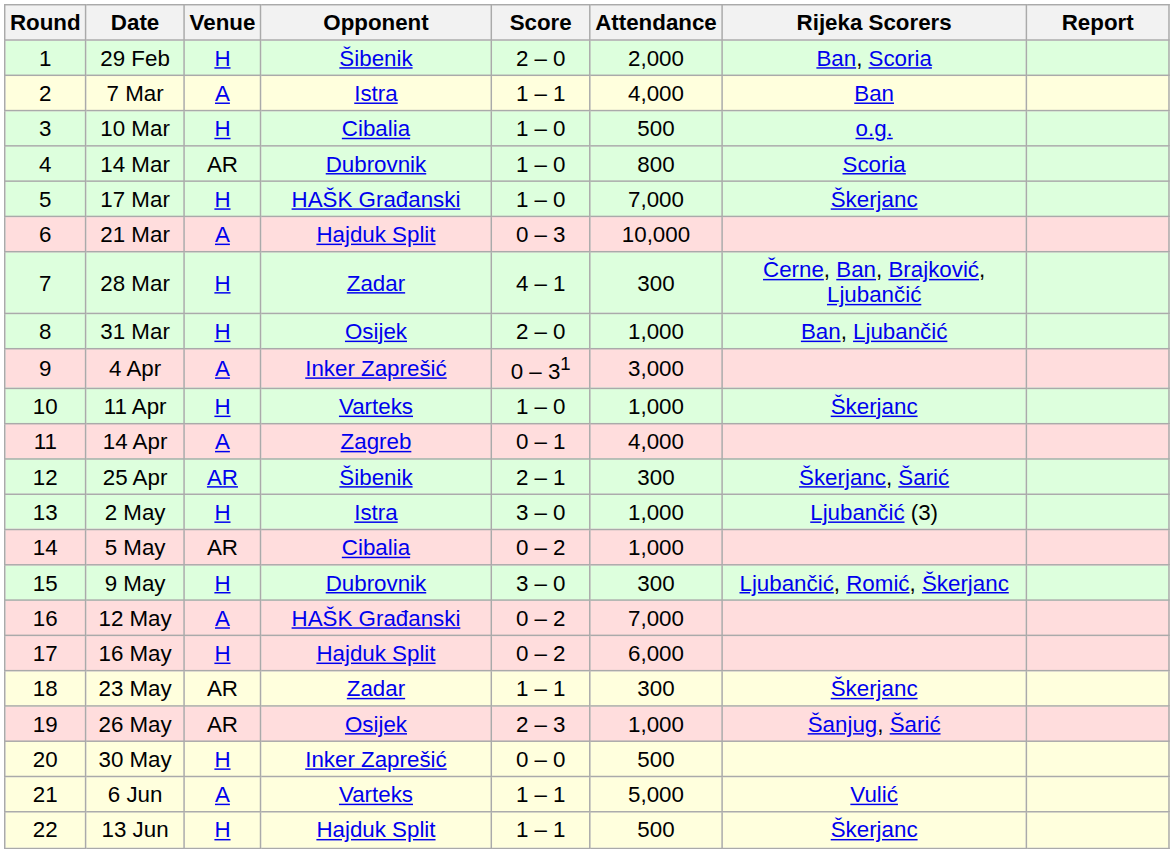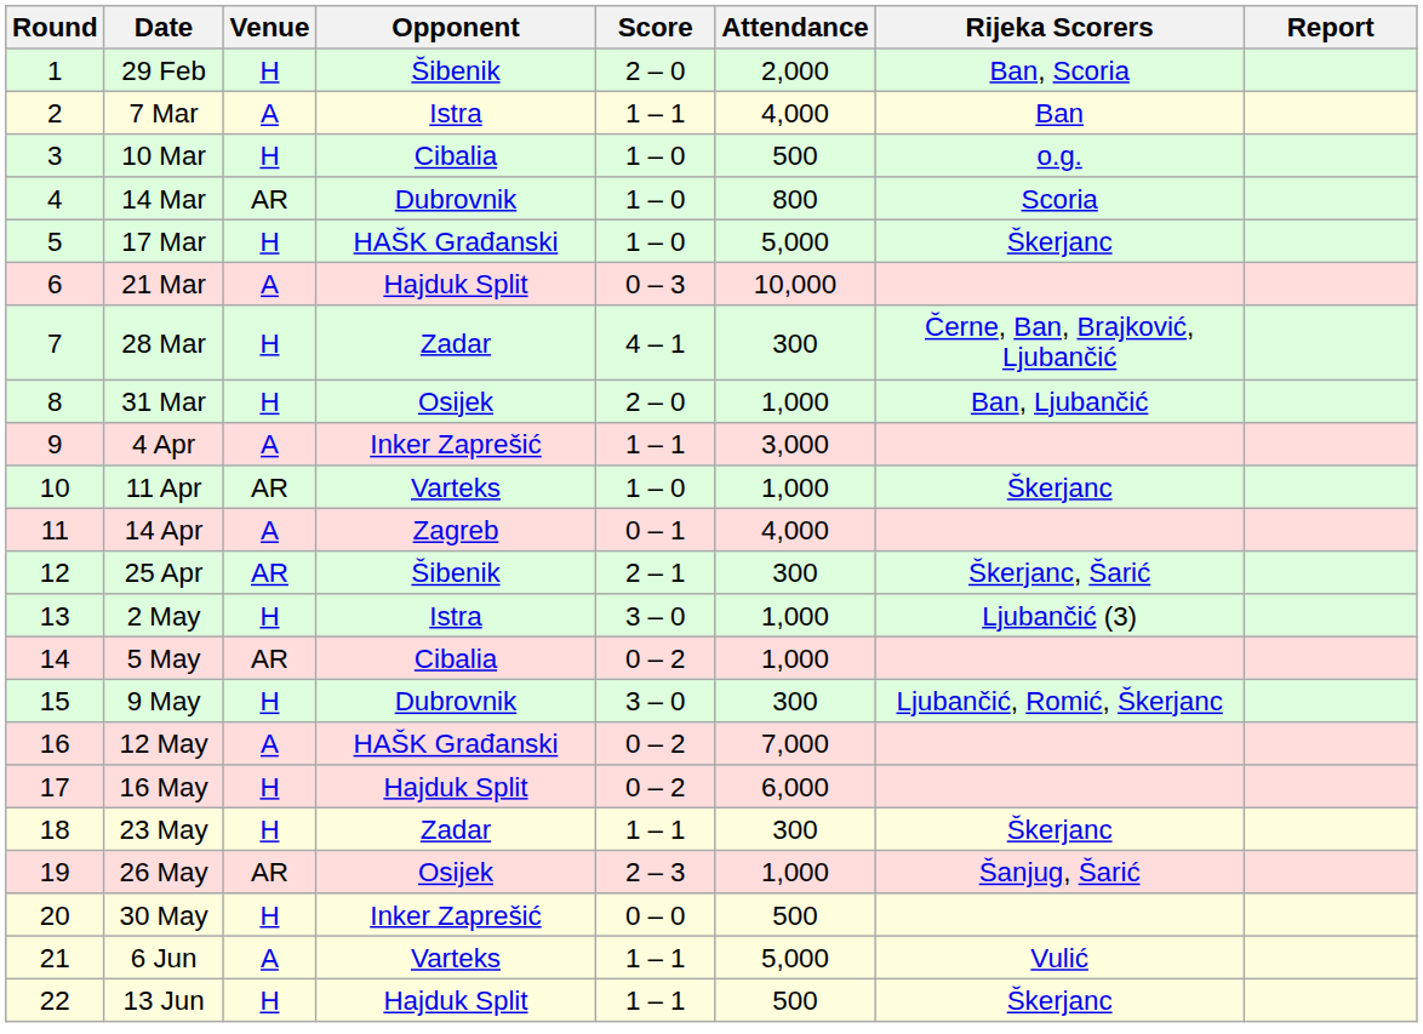 <table class="wikitable sortable" style="text-align: center; font-size:95%;">
 <tr>
 <th width="30">Round</th>
 <th width="60">Date</th>
 <th width="20">Venue</th>
 <th width="150">Opponent</th>
 <th width="60">Score</th>
 <th width="40">Attendance</th>
 <th width="200">Rijeka Scorers</th>
 <th width="90" class="unsortable">Report</th>
 </tr>
 <tr bgcolor="#ddffdd">
 <td>1</td>
 <td>29 Feb</td>
 <td><a href='#'>H</a></td>
 <td><a href='#'>Šibenik</a></td>
 <td>2 – 0</td>
 <td>2,000</td>
 <td><a href='#'>Ban</a>, <a href='#'>Scoria</a></td>
 <td></td>
 </tr>
 <tr bgcolor="#ffffdd">
 <td>2</td>
 <td>7 Mar</td>
 <td><a href='#'>A</a></td>
 <td><a href='#'>Istra</a></td>
 <td>1 – 1</td>
 <td>4,000</td>
 <td><a href='#'>Ban</a></td>
 <td></td>
 </tr>
 <tr bgcolor="#ddffdd">
 <td>3</td>
 <td>10 Mar</td>
 <td><a href='#'>H</a></td>
 <td><a href='#'>Cibalia</a></td>
 <td>1 – 0</td>
 <td>500</td>
 <td><a href='#'>o.g.</a></td>
 <td></td>
 </tr>
 <tr bgcolor="#ddffdd">
 <td>4</td>
 <td>14 Mar</td>
 <td>AR</td>
 <td><a href='#'>Dubrovnik</a></td>
 <td>1 – 0</td>
 <td>800</td>
 <td><a href='#'>Scoria</a></td>
 <td></td>
 </tr>
 <tr bgcolor="#ddffdd">
 <td>5</td>
 <td>17 Mar</td>
 <td><a href='#'>H</a></td>
 <td><a href='#'>HAŠK Građanski</a></td>
 <td>1 – 0</td>
-<td>7,000</td>
+<td>5,000</td>
 <td><a href='#'>Škerjanc</a></td>
 <td></td>
 </tr>
 <tr bgcolor="#ffdddd">
 <td>6</td>
 <td>21 Mar</td>
 <td><a href='#'>A</a></td>
 <td><a href='#'>Hajduk Split</a></td>
 <td>0 – 3</td>
 <td>10,000</td>
 <td></td>
 <td></td>
 </tr>
 <tr bgcolor="#ddffdd">
 <td>7</td>
 <td>28 Mar</td>
 <td><a href='#'>H</a></td>
 <td><a href='#'>Zadar</a></td>
 <td>4 – 1</td>
 <td>300</td>
 <td><a href='#'>Černe</a>, <a href='#'>Ban</a>, <a href='#'>Brajković</a>, <a href='#'>Ljubančić</a></td>
 <td></td>
 </tr>
 <tr bgcolor="#ddffdd">
 <td>8</td>
 <td>31 Mar</td>
 <td><a href='#'>H</a></td>
 <td><a href='#'>Osijek</a></td>
 <td>2 – 0</td>
 <td>1,000</td>
 <td><a href='#'>Ban</a>, <a href='#'>Ljubančić</a></td>
 <td></td>
 </tr>
 <tr bgcolor="#ffdddd">
 <td>9</td>
 <td>4 Apr</td>
 <td><a href='#'>A</a></td>
 <td><a href='#'>Inker Zaprešić</a></td>
-<td>0 – 3<sup>1</sup></td>
+<td>1 – 1</td>
 <td>3,000</td>
 <td></td>
 <td></td>
 </tr>
 <tr bgcolor="#ddffdd">
 <td>10</td>
 <td>11 Apr</td>
-<td><a href='#'>H</a></td>
+<td>AR</td>
 <td><a href='#'>Varteks</a></td>
 <td>1 – 0</td>
 <td>1,000</td>
 <td><a href='#'>Škerjanc</a></td>
 <td></td>
 </tr>
 <tr bgcolor="#ffdddd">
 <td>11</td>
 <td>14 Apr</td>
 <td><a href='#'>A</a></td>
 <td><a href='#'>Zagreb</a></td>
 <td>0 – 1</td>
 <td>4,000</td>
 <td></td>
 <td></td>
 </tr>
 <tr bgcolor="#ddffdd">
 <td>12</td>
 <td>25 Apr</td>
 <td><a href='#'>AR</a></td>
 <td><a href='#'>Šibenik</a></td>
 <td>2 – 1</td>
 <td>300</td>
 <td><a href='#'>Škerjanc</a>, <a href='#'>Šarić</a></td>
 <td></td>
 </tr>
 <tr bgcolor="#ddffdd">
 <td>13</td>
 <td>2 May</td>
 <td><a href='#'>H</a></td>
 <td><a href='#'>Istra</a></td>
 <td>3 – 0</td>
 <td>1,000</td>
 <td><a href='#'>Ljubančić</a> (3)</td>
 <td></td>
 </tr>
 <tr bgcolor="#ffdddd">
 <td>14</td>
 <td>5 May</td>
 <td>AR</td>
 <td><a href='#'>Cibalia</a></td>
 <td>0 – 2</td>
 <td>1,000</td>
 <td></td>
 <td></td>
 </tr>
 <tr bgcolor="#ddffdd">
 <td>15</td>
 <td>9 May</td>
 <td><a href='#'>H</a></td>
 <td><a href='#'>Dubrovnik</a></td>
 <td>3 – 0</td>
 <td>300</td>
 <td><a href='#'>Ljubančić</a>, <a href='#'>Romić</a>, <a href='#'>Škerjanc</a></td>
 <td></td>
 </tr>
 <tr bgcolor="#ffdddd">
 <td>16</td>
 <td>12 May</td>
 <td><a href='#'>A</a></td>
 <td><a href='#'>HAŠK Građanski</a></td>
 <td>0 – 2</td>
 <td>7,000</td>
 <td></td>
 <td></td>
 </tr>
 <tr bgcolor="#ffdddd">
 <td>17</td>
 <td>16 May</td>
 <td><a href='#'>H</a></td>
 <td><a href='#'>Hajduk Split</a></td>
 <td>0 – 2</td>
 <td>6,000</td>
 <td></td>
 <td></td>
 </tr>
 <tr bgcolor="#ffffdd">
 <td>18</td>
 <td>23 May</td>
-<td>AR</td>
+<td><a href='#'>H</a></td>
 <td><a href='#'>Zadar</a></td>
 <td>1 – 1</td>
 <td>300</td>
 <td><a href='#'>Škerjanc</a></td>
 <td></td>
 </tr>
 <tr bgcolor="#ffdddd">
 <td>19</td>
 <td>26 May</td>
 <td>AR</td>
 <td><a href='#'>Osijek</a></td>
 <td>2 – 3</td>
 <td>1,000</td>
 <td><a href='#'>Šanjug</a>, <a href='#'>Šarić</a></td>
 <td></td>
 </tr>
 <tr bgcolor="#ffffdd">
 <td>20</td>
 <td>30 May</td>
 <td><a href='#'>H</a></td>
 <td><a href='#'>Inker Zaprešić</a></td>
 <td>0 – 0</td>
 <td>500</td>
 <td></td>
 <td></td>
 </tr>
 <tr bgcolor="#ffffdd">
 <td>21</td>
 <td>6 Jun</td>
 <td><a href='#'>A</a></td>
 <td><a href='#'>Varteks</a></td>
 <td>1 – 1</td>
 <td>5,000</td>
 <td><a href='#'>Vulić</a></td>
 <td></td>
 </tr>
 <tr bgcolor="#ffffdd">
 <td>22</td>
 <td>13 Jun</td>
 <td><a href='#'>H</a></td>
 <td><a href='#'>Hajduk Split</a></td>
 <td>1 – 1</td>
 <td>500</td>
 <td><a href='#'>Škerjanc</a></td>
 <td></td>
 </tr>
 </table>
